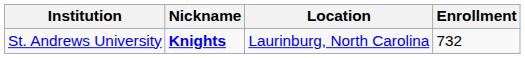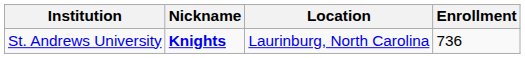 <table class="wikitable">
 <tr>
 <th>Institution</th>
 <th>Nickname</th>
 <th>Location</th>
 <th>Enrollment</th>
 </tr>
 <tr>
 <td><a href='#'>St. Andrews University</a></td>
 <td><strong><a href='#'>Knights</a></strong></td>
 <td><a href='#'>Laurinburg, North Carolina</a></td>
-<td>732</td>
+<td>736</td>
 </tr>
 </table>
